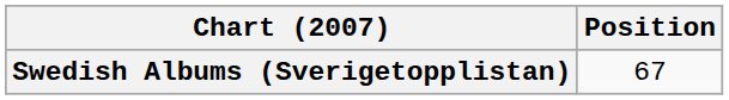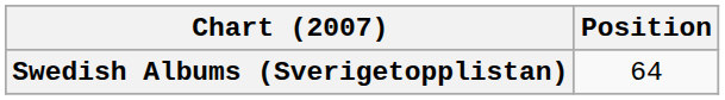 <table class="wikitable plainrowheaders" style="text-align:center">
 <tr>
 <th scope="col">Chart (2007)</th>
 <th scope="col">Position</th>
 </tr>
 <tr>
 <th scope="row">Swedish Albums (Sverigetopplistan)</th>
-<td>67</td>
+<td>64</td>
 </tr>
 </table>
